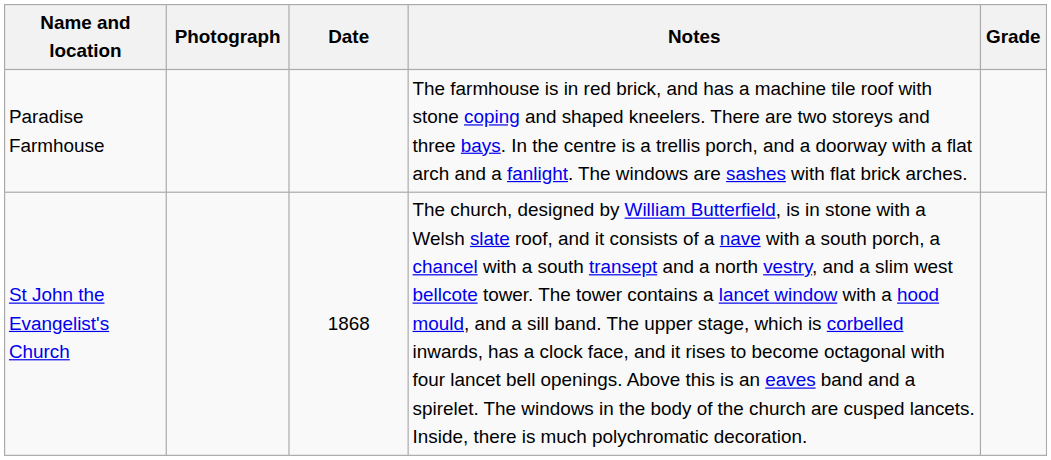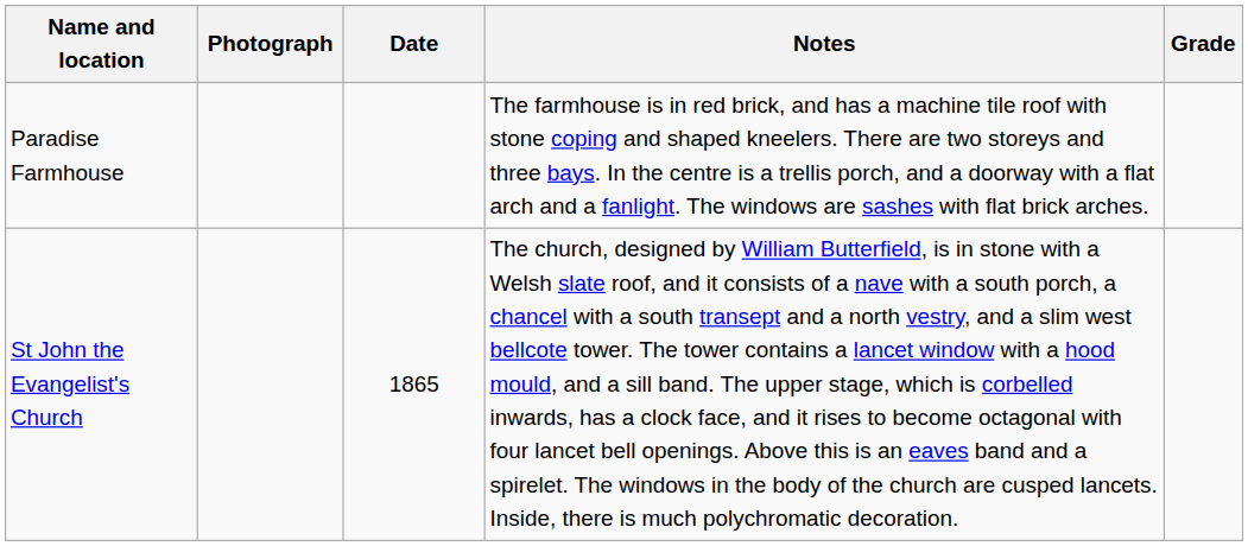 <table class="wikitable sortable plainrowheaders" style="width:100%; border:0px; text-align:left; line-height:150%">
 <tr>
 <th scope="col"  style="width:150px">Name and location</th>
 <th scope="col"  style="width:100px" class="unsortable">Photograph</th>
 <th scope="col"  style="width:120px">Date</th>
 <th scope="col"  style="width:650px" class="unsortable">Notes</th>
 <th scope="col"  style="width:50px">Grade</th>
 </tr>
 <tr>
 <td>Paradise Farmhouse<br></td>
 <td></td>
 <td align="center"></td>
 <td>The farmhouse is in red brick, and has a machine tile roof with stone <a href='#'>coping</a> and shaped kneelers.  There are two storeys and three <a href='#'>bays</a>.  In the centre is a trellis porch, and a doorway with a flat arch and a <a href='#'>fanlight</a>.  The windows are <a href='#'>sashes</a> with flat brick arches.</td>
 <td align="center" ></td>
 </tr>
 <tr>
 <td><a href='#'>St John the Evangelist's Church</a><br></td>
 <td></td>
-<td align="center">1868</td>
+<td align="center">1865</td>
 <td>The church, designed by <a href='#'>William Butterfield</a>, is in stone with a Welsh <a href='#'>slate</a> roof, and it consists of a <a href='#'>nave</a> with a south porch, a <a href='#'>chancel</a> with a south <a href='#'>transept</a> and a north <a href='#'>vestry</a>, and a slim west <a href='#'>bellcote</a> tower.  The tower contains a <a href='#'>lancet window</a> with a <a href='#'>hood mould</a>, and a sill band.  The upper stage, which is <a href='#'>corbelled</a> inwards, has a clock face, and it rises to become octagonal with four lancet bell openings.  Above this is an <a href='#'>eaves</a> band and a spirelet.  The windows in the body of the church are cusped lancets. Inside, there is much polychromatic decoration.</td>
 <td align="center" ></td>
 </tr>
 <tr>
 </tr>
 </table>
